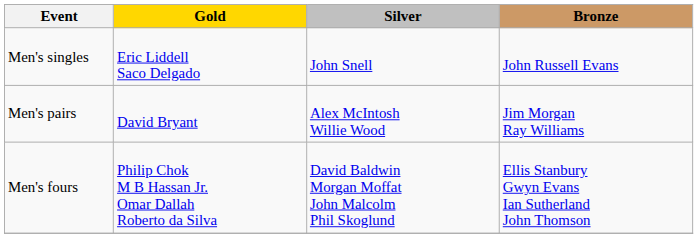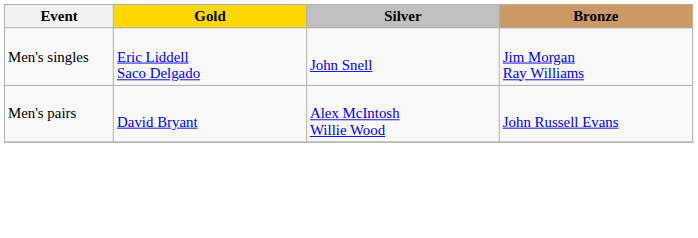 <table class="wikitable" style="font-size: 100%">
 <tr>
 <th width=110>Event</th>
 <th width=200 style="background-color: gold;">Gold</th>
 <th width=200 style="background-color: silver;">Silver</th>
 <th width=200 style="background-color: #cc9966;">Bronze</th>
 </tr>
 <tr>
 <td>Men's singles</td>
 <td> <br><a href='#'>Eric Liddell</a> <br> <a href='#'>Saco Delgado</a></td>
 <td> <br><a href='#'>John Snell</a></td>
-<td> <br><a href='#'>John Russell Evans</a></td>
+<td> <br><a href='#'>Jim Morgan</a> <br> <a href='#'>Ray Williams</a></td>
 </tr>
 <tr>
 <td>Men's pairs</td>
 <td> <br><a href='#'>David Bryant</a></td>
 <td> <br><a href='#'>Alex McIntosh</a> <br> <a href='#'>Willie Wood</a></td>
-<td> <br><a href='#'>Jim Morgan</a> <br> <a href='#'>Ray Williams</a></td>
-</tr>
-<tr>
-<td>Men's fours</td>
-<td> <br><a href='#'>Philip Chok</a><br> <a href='#'>M B Hassan Jr.</a><br> <a href='#'>Omar Dallah</a><br> <a href='#'>Roberto da Silva</a></td>
-<td> <br><a href='#'>David Baldwin</a><br> <a href='#'>Morgan Moffat</a><br> <a href='#'>John Malcolm</a><br> <a href='#'>Phil Skoglund</a></td>
-<td><br><a href='#'>Ellis Stanbury</a><br> <a href='#'>Gwyn Evans</a><br> <a href='#'>Ian Sutherland</a><br> <a href='#'>John Thomson</a></td>
+<td> <br><a href='#'>John Russell Evans</a></td>
 </tr>
 <tr>
 </tr>
 </table>
